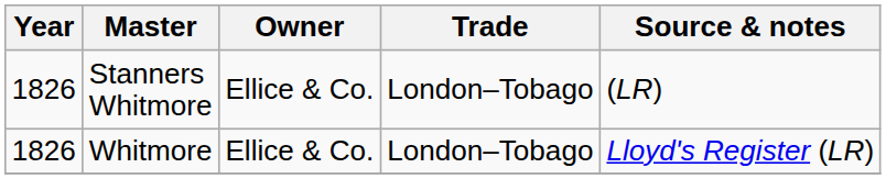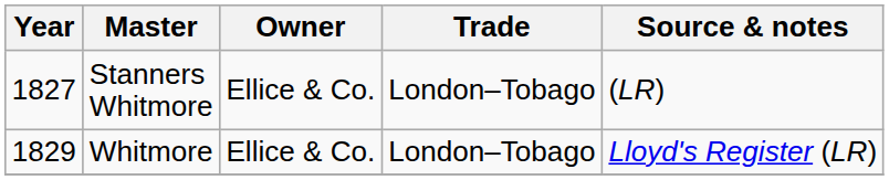 <table class=" wikitable">
 <tr>
 <th>Year</th>
 <th>Master</th>
 <th>Owner</th>
 <th>Trade</th>
 <th>Source & notes</th>
 </tr>
 <tr>
-<td>1826</td>
+<td>1827</td>
 <td>Stanners<br>Whitmore</td>
 <td>Ellice & Co.</td>
 <td>London–Tobago</td>
 <td>(<em>LR</em>)</td>
 </tr>
 <tr>
-<td>1826</td>
+<td>1829</td>
 <td>Whitmore</td>
 <td>Ellice & Co.</td>
 <td>London–Tobago</td>
 <td><em><a href='#'>Lloyd's Register</a></em> (<em>LR</em>)</td>
 </tr>
 <tr>
 </tr>
 </table>
